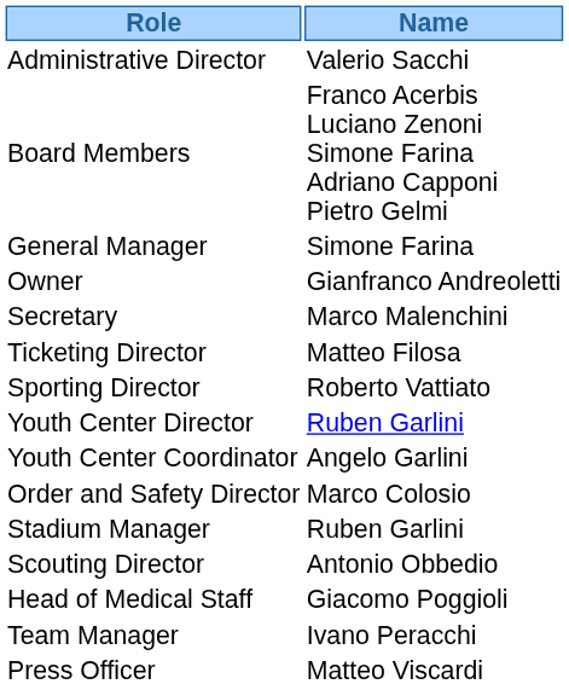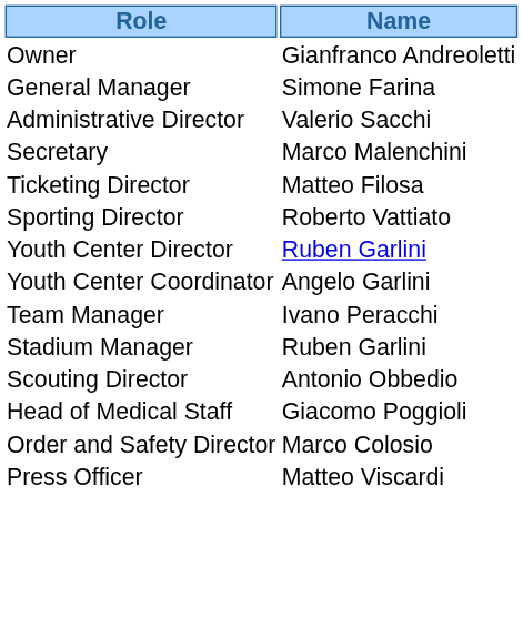 <table class="toccolours">
 <tr>
 <th style="background:#AAD4FF;color:#21649C;border:1px solid #21649C;">Role</th>
 <th style="background:#AAD4FF;color:#21649C;border:1px solid #21649C;">Name</th>
 </tr>
 <tr>
-<td>Administrative Director</td>
-<td> Valerio Sacchi</td>
-</tr>
-<tr>
-<td>Board Members</td>
-<td> Franco Acerbis<br> Luciano Zenoni<br> Simone Farina<br> Adriano Capponi<br> Pietro Gelmi</td>
+<td>Owner</td>
+<td> Gianfranco Andreoletti</td>
 </tr>
 <tr>
 <td>General Manager</td>
 <td> Simone Farina</td>
 </tr>
 <tr>
-<td>Owner</td>
-<td> Gianfranco Andreoletti</td>
+<td>Administrative Director</td>
+<td> Valerio Sacchi</td>
 </tr>
 <tr>
 <td>Secretary</td>
 <td> Marco Malenchini</td>
 </tr>
 <tr>
 <td>Ticketing Director</td>
 <td> Matteo Filosa</td>
 </tr>
 <tr>
 <td>Sporting Director</td>
 <td> Roberto Vattiato</td>
 </tr>
 <tr>
 <td>Youth Center Director</td>
 <td> <a href='#'>Ruben Garlini</a></td>
 </tr>
 <tr>
 <td>Youth Center Coordinator</td>
 <td> Angelo Garlini</td>
 </tr>
 <tr>
-<td>Order and Safety Director</td>
-<td> Marco Colosio</td>
+<td>Team Manager</td>
+<td> Ivano Peracchi</td>
 </tr>
 <tr>
 <td>Stadium Manager</td>
 <td> Ruben Garlini</td>
 </tr>
 <tr>
 <td>Scouting Director</td>
 <td> Antonio Obbedio</td>
 </tr>
 <tr>
 <td>Head of Medical Staff</td>
 <td> Giacomo Poggioli</td>
 </tr>
 <tr>
-<td>Team Manager</td>
-<td> Ivano Peracchi</td>
+<td>Order and Safety Director</td>
+<td> Marco Colosio</td>
 </tr>
 <tr>
 <td>Press Officer</td>
 <td> Matteo Viscardi</td>
 </tr>
 </table>
